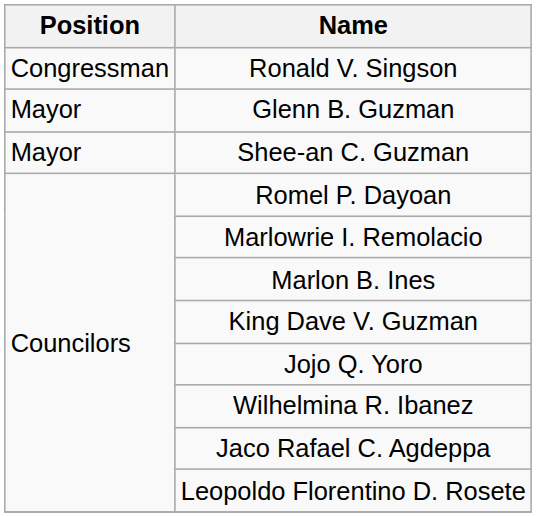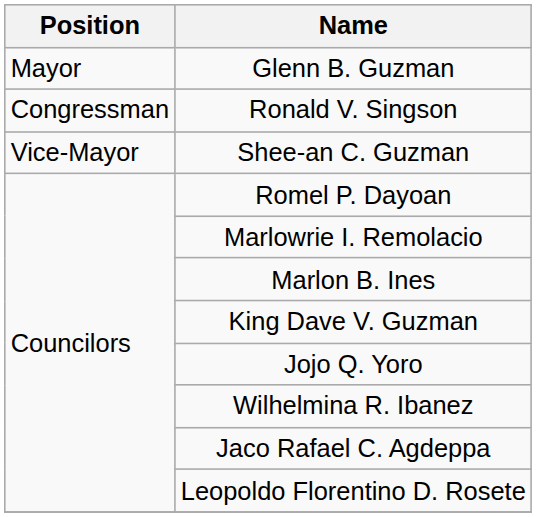 <table class="wikitable" style="line-height:1.20em; font-size:100%;">
 <tr>
 <th>Position</th>
 <th>Name</th>
 </tr>
 <tr>
+<td>Mayor</td>
+<td style="text-align:center;">Glenn B. Guzman</td>
+</tr>
+<tr>
 <td>Congressman</td>
 <td style="text-align:center;">Ronald V. Singson</td>
 </tr>
 <tr>
-<td>Mayor</td>
-<td style="text-align:center;">Glenn B. Guzman</td>
-</tr>
-<tr>
-<td>Mayor</td>
+<td>Vice-Mayor</td>
 <td style="text-align:center;">Shee-an C. Guzman</td>
 </tr>
 <tr>
 <td rowspan=8>Councilors</td>
 <td style="text-align:center;">Romel P. Dayoan</td>
 </tr>
 <tr>
 <td style="text-align:center;">Marlowrie I. Remolacio</td>
 </tr>
 <tr>
 <td style="text-align:center;">Marlon B. Ines</td>
 </tr>
 <tr>
 <td style="text-align:center;">King Dave V. Guzman</td>
 </tr>
 <tr>
 <td style="text-align:center;">Jojo Q. Yoro</td>
 </tr>
 <tr>
 <td style="text-align:center;">Wilhelmina R. Ibanez</td>
 </tr>
 <tr>
 <td style="text-align:center;">Jaco Rafael C. Agdeppa</td>
 </tr>
 <tr>
 <td style="text-align:center;">Leopoldo Florentino D. Rosete</td>
 </tr>
 <tr>
 </tr>
 </table>
